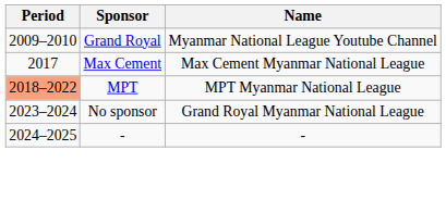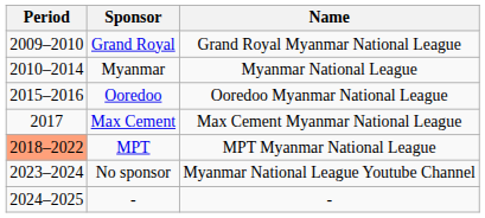 <table class="wikitable" style="text-align:center;margin-left:1em;float:center">
 <tr>
 <th>Period</th>
 <th>Sponsor</th>
 <th>Name</th>
 </tr>
 <tr>
 <td>2009–2010</td>
 <td><a href='#'>Grand Royal</a></td>
-<td>Myanmar National League Youtube Channel</td>
+<td>Grand Royal Myanmar National League</td>
+</tr>
+<tr>
+<td>2010–2014</td>
+<td>Myanmar</td>
+<td>Myanmar National League</td>
+</tr>
+<tr>
+<td>2015–2016</td>
+<td><a href='#'>Ooredoo</a></td>
+<td>Ooredoo Myanmar National League</td>
 </tr>
 <tr>
 <td>2017</td>
 <td><a href='#'>Max Cement</a></td>
 <td>Max Cement Myanmar National League</td>
 </tr>
 <tr>
 <td style="background: lightsalmon;">2018–2022</td>
 <td><a href='#'>MPT</a></td>
 <td>MPT Myanmar National League</td>
 </tr>
 <tr>
 <td>2023–2024</td>
 <td>No sponsor</td>
-<td>Grand Royal Myanmar National League</td>
+<td>Myanmar National League Youtube Channel</td>
 </tr>
 <tr>
 <td>2024–2025</td>
 <td>-</td>
 <td>-</td>
 </tr>
 </table>
